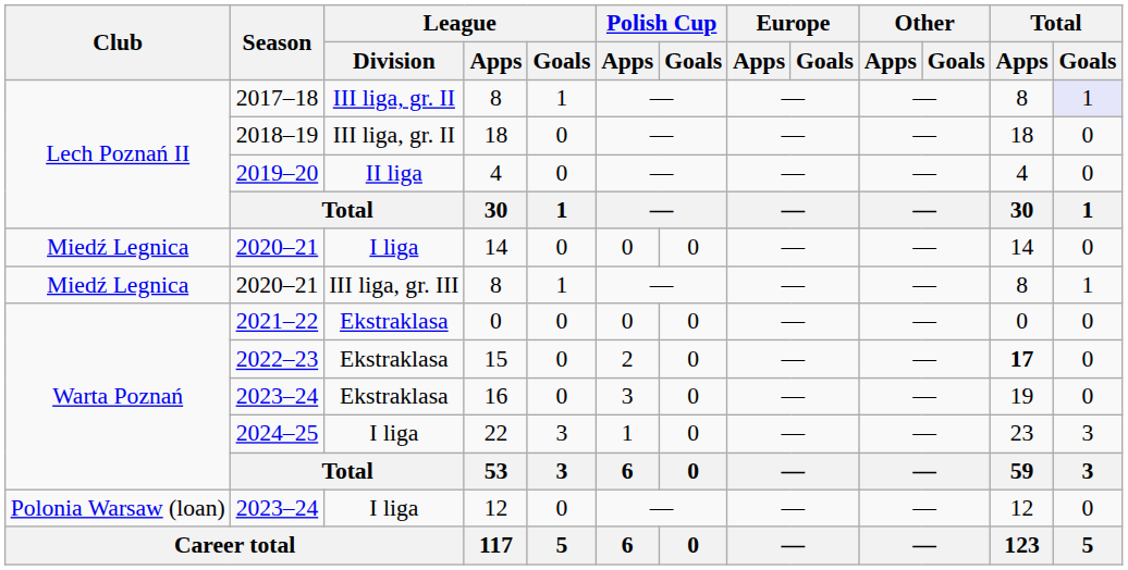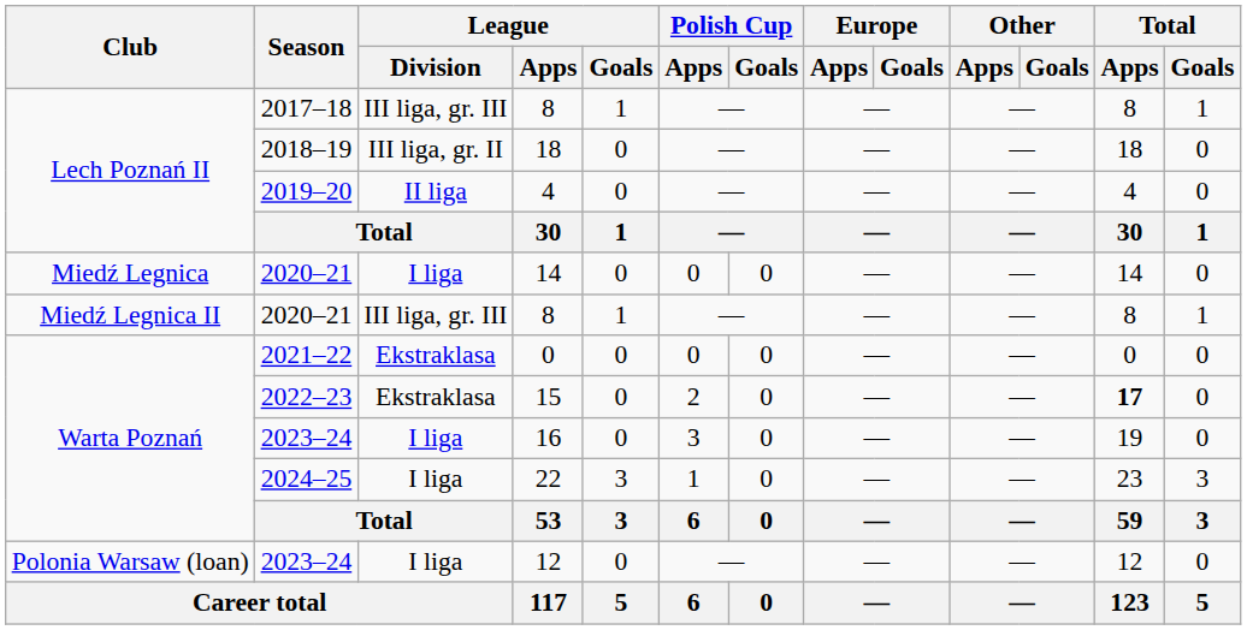 <table class=wikitable style="text-align: center">
 <tr>
 <th rowspan=2>Club</th>
 <th rowspan=2>Season</th>
 <th colspan=3>League</th>
 <th colspan=2><a href='#'>Polish Cup</a></th>
 <th colspan=2>Europe</th>
 <th colspan=2>Other</th>
 <th colspan=2>Total</th>
 </tr>
 <tr>
 <th>Division</th>
 <th>Apps</th>
 <th>Goals</th>
 <th>Apps</th>
 <th>Goals</th>
 <th>Apps</th>
 <th>Goals</th>
 <th>Apps</th>
 <th>Goals</th>
 <th>Apps</th>
 <th>Goals</th>
 </tr>
 <tr>
 <td rowspan=4><a href='#'>Lech Poznań II</a></td>
 <td>2017–18</td>
-<td><a href='#'>III liga, gr. II</a></td>
+<td>III liga, gr. III</td>
 <td>8</td>
 <td>1</td>
 <td colspan="2">—</td>
 <td colspan="2">—</td>
 <td colspan="2">—</td>
 <td>8</td>
-<td style="background: lavender;">1</td>
+<td>1</td>
 </tr>
 <tr>
 <td>2018–19</td>
 <td>III liga, gr. II</td>
 <td>18</td>
 <td>0</td>
 <td colspan="2">—</td>
 <td colspan="2">—</td>
 <td colspan="2">—</td>
 <td>18</td>
 <td>0</td>
 </tr>
 <tr>
 <td><a href='#'>2019–20</a></td>
 <td><a href='#'>II liga</a></td>
 <td>4</td>
 <td>0</td>
 <td colspan="2">—</td>
 <td colspan="2">—</td>
 <td colspan="2">—</td>
 <td>4</td>
 <td>0</td>
 </tr>
 <tr>
 <th colspan=2>Total</th>
 <th>30</th>
 <th>1</th>
 <th colspan="2">—</th>
 <th colspan="2">—</th>
 <th colspan="2">—</th>
 <th>30</th>
 <th>1</th>
 </tr>
 <tr>
 <td><a href='#'>Miedź Legnica</a></td>
 <td><a href='#'>2020–21</a></td>
 <td><a href='#'>I liga</a></td>
 <td>14</td>
 <td>0</td>
 <td>0</td>
 <td>0</td>
 <td colspan="2">—</td>
 <td colspan="2">—</td>
 <td>14</td>
 <td>0</td>
 </tr>
 <tr>
-<td><a href='#'>Miedź Legnica</a></td>
+<td><a href='#'>Miedź Legnica II</a></td>
 <td>2020–21</td>
 <td>III liga, gr. III</td>
 <td>8</td>
 <td>1</td>
 <td colspan="2">—</td>
 <td colspan="2">—</td>
 <td colspan="2">—</td>
 <td>8</td>
 <td>1</td>
 </tr>
 <tr>
 <td rowspan=5><a href='#'>Warta Poznań</a></td>
 <td><a href='#'>2021–22</a></td>
 <td><a href='#'>Ekstraklasa</a></td>
 <td>0</td>
 <td>0</td>
 <td>0</td>
 <td>0</td>
 <td colspan="2">—</td>
 <td colspan="2">—</td>
 <td>0</td>
 <td>0</td>
 </tr>
 <tr>
 <td><a href='#'>2022–23</a></td>
 <td>Ekstraklasa</td>
 <td>15</td>
 <td>0</td>
 <td>2</td>
 <td>0</td>
 <td colspan="2">—</td>
 <td colspan="2">—</td>
 <td><strong>17</strong></td>
 <td>0</td>
 </tr>
 <tr>
 <td><a href='#'>2023–24</a></td>
-<td>Ekstraklasa</td>
+<td><a href='#'>I liga</a></td>
 <td>16</td>
 <td>0</td>
 <td>3</td>
 <td>0</td>
 <td colspan="2">—</td>
 <td colspan="2">—</td>
 <td>19</td>
 <td>0</td>
 </tr>
 <tr>
 <td><a href='#'>2024–25</a></td>
 <td>I liga</td>
 <td>22</td>
 <td>3</td>
 <td>1</td>
 <td>0</td>
 <td colspan="2">—</td>
 <td colspan="2">—</td>
 <td>23</td>
 <td>3</td>
 </tr>
 <tr>
 <th colspan=2>Total</th>
 <th>53</th>
 <th>3</th>
 <th>6</th>
 <th>0</th>
 <th colspan="2">—</th>
 <th colspan="2">—</th>
 <th>59</th>
 <th>3</th>
 </tr>
 <tr>
 <td><a href='#'>Polonia Warsaw</a> (loan)</td>
 <td><a href='#'>2023–24</a></td>
 <td>I liga</td>
 <td>12</td>
 <td>0</td>
 <td colspan="2">—</td>
 <td colspan="2">—</td>
 <td colspan="2">—</td>
 <td>12</td>
 <td>0</td>
 </tr>
 <tr>
 <th colspan=3>Career total</th>
 <th>117</th>
 <th>5</th>
 <th>6</th>
 <th>0</th>
 <th colspan="2">—</th>
 <th colspan="2">—</th>
 <th>123</th>
 <th>5</th>
 </tr>
 </table>
